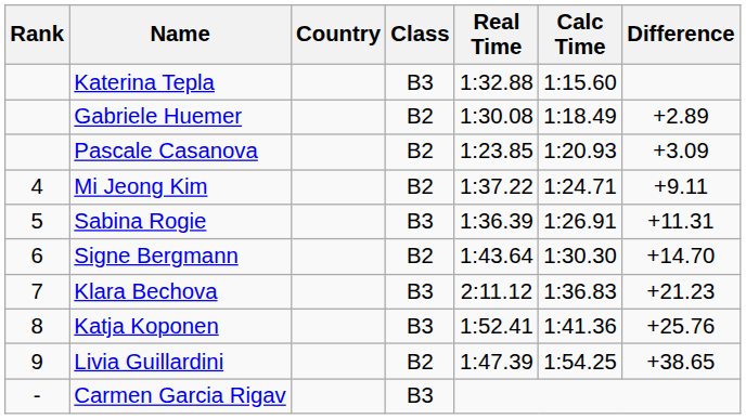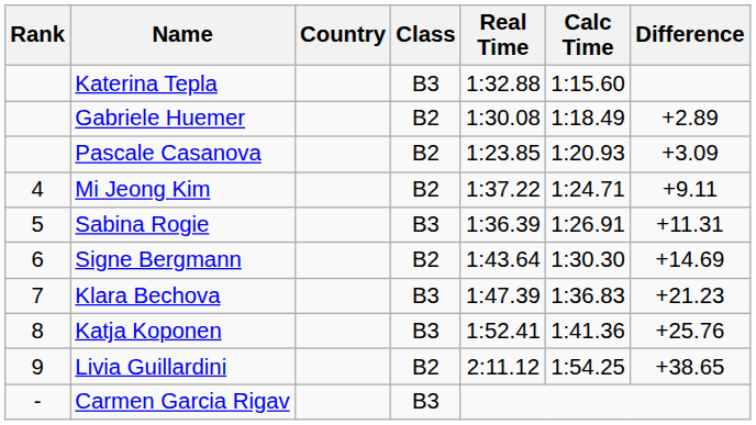 <table class="wikitable sortable" style="text-align:center">
 <tr>
 <th>Rank</th>
 <th>Name</th>
 <th>Country</th>
 <th>Class</th>
 <th>Real<br>Time</th>
 <th>Calc<br>Time</th>
 <th Class="unsortable">Difference</th>
 </tr>
 <tr>
 <td></td>
 <td align=left><a href='#'>Katerina Tepla</a></td>
 <td align=left></td>
 <td>B3</td>
 <td>1:32.88</td>
 <td>1:15.60</td>
 </tr>
 <tr>
 <td></td>
 <td align=left><a href='#'>Gabriele Huemer</a></td>
 <td align=left></td>
 <td>B2</td>
 <td>1:30.08</td>
 <td>1:18.49</td>
 <td>+2.89</td>
 </tr>
 <tr>
 <td></td>
 <td align=left><a href='#'>Pascale Casanova</a></td>
 <td align=left></td>
 <td>B2</td>
 <td>1:23.85</td>
 <td>1:20.93</td>
 <td>+3.09</td>
 </tr>
 <tr>
 <td>4</td>
 <td align=left><a href='#'>Mi Jeong Kim</a></td>
 <td align=left></td>
 <td>B2</td>
 <td>1:37.22</td>
 <td>1:24.71</td>
 <td>+9.11</td>
 </tr>
 <tr>
 <td>5</td>
 <td align=left><a href='#'>Sabina Rogie</a></td>
 <td align=left></td>
 <td>B3</td>
 <td>1:36.39</td>
 <td>1:26.91</td>
 <td>+11.31</td>
 </tr>
 <tr>
 <td>6</td>
 <td align=left><a href='#'>Signe Bergmann</a></td>
 <td align=left></td>
 <td>B2</td>
 <td>1:43.64</td>
 <td>1:30.30</td>
-<td>+14.70</td>
+<td>+14.69</td>
 </tr>
 <tr>
 <td>7</td>
 <td align=left><a href='#'>Klara Bechova</a></td>
 <td align=left></td>
 <td>B3</td>
-<td>2:11.12</td>
+<td>1:47.39</td>
 <td>1:36.83</td>
 <td>+21.23</td>
 </tr>
 <tr>
 <td>8</td>
 <td align=left><a href='#'>Katja Koponen</a></td>
 <td align=left></td>
 <td>B3</td>
 <td>1:52.41</td>
 <td>1:41.36</td>
 <td>+25.76</td>
 </tr>
 <tr>
 <td>9</td>
 <td align=left><a href='#'>Livia Guillardini</a></td>
 <td align=left></td>
 <td>B2</td>
-<td>1:47.39</td>
+<td>2:11.12</td>
 <td>1:54.25</td>
 <td>+38.65</td>
 </tr>
 <tr>
 <td>-</td>
 <td align=left><a href='#'>Carmen Garcia Rigav</a></td>
 <td align=left></td>
 <td>B3</td>
 <td colspan=3></td>
 </tr>
 </table>
